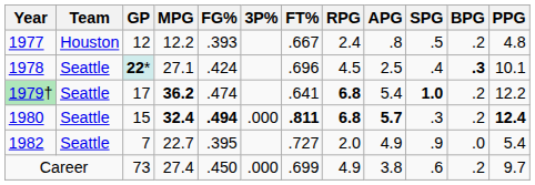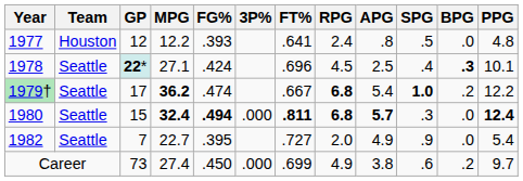 <table class="wikitable sortable" style="font-size:95%; text-align:right;">
 <tr>
 <th>Year</th>
 <th>Team</th>
 <th>GP</th>
 <th>MPG</th>
 <th>FG%</th>
 <th>3P%</th>
 <th>FT%</th>
 <th>RPG</th>
 <th>APG</th>
 <th>SPG</th>
 <th>BPG</th>
 <th>PPG</th>
 </tr>
 <tr>
 <td style="text-align:left;"><a href='#'>1977</a></td>
 <td style="text-align:left;"><a href='#'>Houston</a></td>
 <td>12</td>
 <td>12.2</td>
 <td>.393</td>
 <td></td>
-<td>.667</td>
+<td>.641</td>
 <td>2.4</td>
 <td>.8</td>
 <td>.5</td>
-<td>.2</td>
+<td>.0</td>
 <td>4.8</td>
 </tr>
 <tr>
 <td style="text-align:left;"><a href='#'>1978</a></td>
 <td style="text-align:left;"><a href='#'>Seattle</a></td>
 <td style="background:#CFECEC;"><strong>22</strong>*</td>
 <td>27.1</td>
 <td>.424</td>
 <td></td>
 <td>.696</td>
 <td>4.5</td>
 <td>2.5</td>
 <td>.4</td>
 <td><strong>.3</strong></td>
 <td>10.1</td>
 </tr>
 <tr>
 <td style="text-align:left;background:#afe6ba;"><a href='#'>1979</a>†</td>
 <td style="text-align:left;"><a href='#'>Seattle</a></td>
 <td>17</td>
 <td><strong>36.2</strong></td>
 <td>.474</td>
 <td></td>
-<td>.641</td>
+<td>.667</td>
 <td><strong>6.8</strong></td>
 <td>5.4</td>
 <td><strong>1.0</strong></td>
 <td>.2</td>
 <td>12.2</td>
 </tr>
 <tr>
 <td style="text-align:left;"><a href='#'>1980</a></td>
 <td style="text-align:left;"><a href='#'>Seattle</a></td>
 <td>15</td>
 <td><strong>32.4</strong></td>
 <td><strong>.494</strong></td>
 <td>.000</td>
 <td><strong>.811</strong></td>
 <td><strong>6.8</strong></td>
 <td><strong>5.7</strong></td>
 <td>.3</td>
-<td>.2</td>
+<td>.0</td>
 <td><strong>12.4</strong></td>
 </tr>
 <tr>
 <td style="text-align:left;"><a href='#'>1982</a></td>
 <td style="text-align:left;"><a href='#'>Seattle</a></td>
 <td>7</td>
 <td>22.7</td>
 <td>.395</td>
 <td></td>
 <td>.727</td>
 <td>2.0</td>
 <td>4.9</td>
 <td>.9</td>
 <td>.0</td>
 <td>5.4</td>
 </tr>
 <tr>
 <td colspan="2" style="text-align:center;">Career</td>
 <td>73</td>
 <td>27.4</td>
 <td>.450</td>
 <td>.000</td>
 <td>.699</td>
 <td>4.9</td>
 <td>3.8</td>
 <td>.6</td>
 <td>.2</td>
 <td>9.7</td>
 </tr>
 </table>
